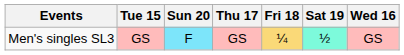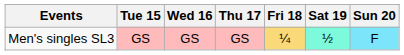 <table class="wikitable" style="margin:0.5em auto; font-size:90%; line-height:1.25em; text-align:center">
 <tr>
 <th>Events</th>
 <th>Tue 15</th>
-<th>Sun 20</th>
+<th>Wed 16</th>
 <th>Thu 17</th>
 <th>Fri 18</th>
 <th>Sat 19</th>
-<th>Wed 16</th>
+<th>Sun 20</th>
 </tr>
 <tr>
 <td align="left">Men's singles SL3</td>
 <td bgcolor="#FFBBBB">GS</td>
-<td bgcolor="#7DE5FA">F</td>
+<td bgcolor="#FFBBBB">GS</td>
 <td bgcolor="#FFBBBB">GS</td>
 <td bgcolor="#FAD978">¼</td>
 <td bgcolor="#7DFADB">½</td>
-<td bgcolor="#FFBBBB">GS</td>
+<td bgcolor="#7DE5FA">F</td>
 </tr>
 </table>
